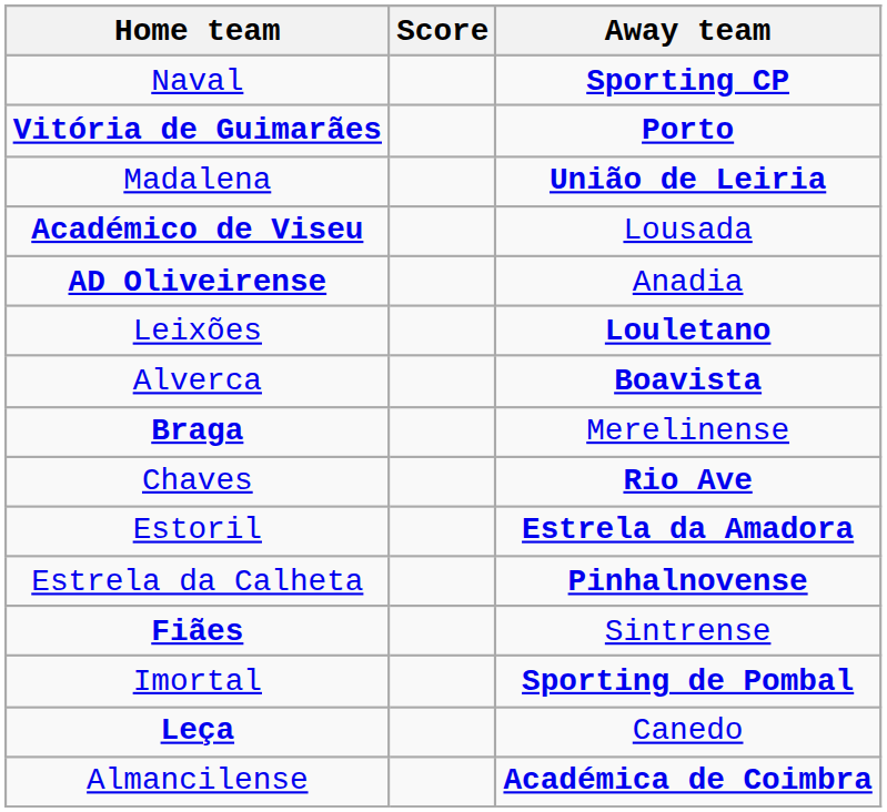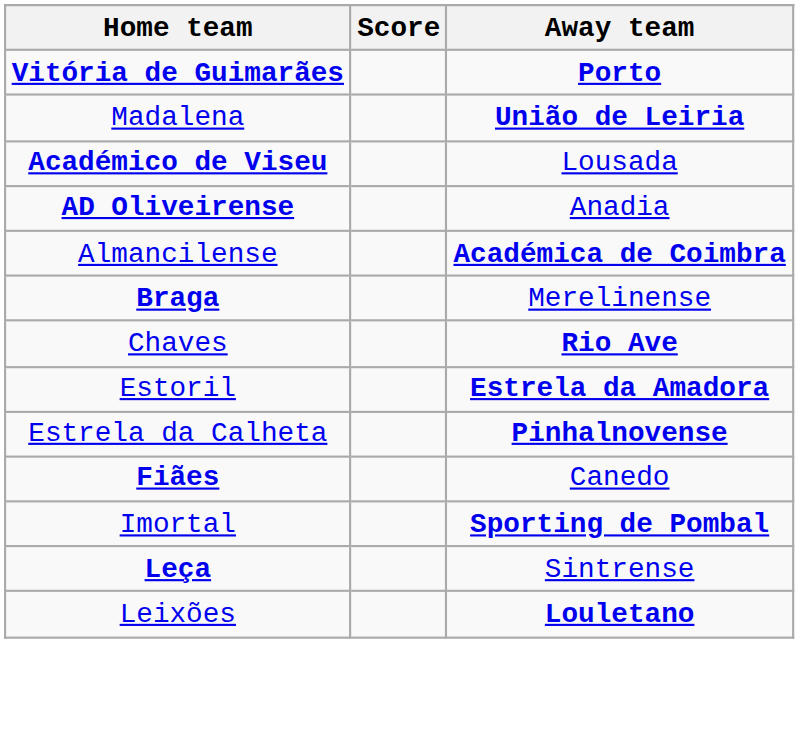 <table class="wikitable" style="text-align: center">
 <tr>
 </tr>
 <tr>
 <th>Home team</th>
 <th>Score</th>
 <th>Away team</th>
-</tr>
-<tr>
-<td><a href='#'>Naval</a> </td>
-<td></td>
-<td><strong><a href='#'>Sporting CP</a></strong> </td>
 </tr>
 <tr>
 <td><strong><a href='#'>Vitória de Guimarães</a></strong> </td>
 <td></td>
 <td><strong><a href='#'>Porto</a> </strong></td>
 </tr>
 <tr>
 <td><a href='#'>Madalena</a> </td>
 <td></td>
 <td><strong><a href='#'>União de Leiria</a></strong> </td>
 </tr>
 <tr>
 <td><strong><a href='#'>Académico de Viseu</a></strong> </td>
 <td></td>
 <td><a href='#'>Lousada</a> </td>
 </tr>
 <tr>
 <td><strong><a href='#'>AD Oliveirense</a></strong> </td>
 <td></td>
 <td><a href='#'>Anadia</a> </td>
 </tr>
 <tr>
-<td><a href='#'>Leixões</a> </td>
+<td><a href='#'>Almancilense</a> </td>
 <td></td>
-<td><strong><a href='#'>Louletano</a></strong> </td>
-</tr>
-<tr>
-<td><a href='#'>Alverca</a> </td>
-<td></td>
-<td><strong><a href='#'>Boavista</a></strong> </td>
+<td><strong><a href='#'>Académica de Coimbra</a></strong> </td>
 </tr>
 <tr>
 <td><strong><a href='#'>Braga</a></strong> </td>
 <td></td>
 <td><a href='#'>Merelinense</a> </td>
 </tr>
 <tr>
 <td><a href='#'>Chaves</a> </td>
 <td></td>
 <td><strong><a href='#'>Rio Ave</a></strong> </td>
 </tr>
 <tr>
 <td><a href='#'>Estoril</a> </td>
 <td></td>
 <td><strong><a href='#'>Estrela da Amadora</a></strong> </td>
 </tr>
 <tr>
 <td><a href='#'>Estrela da Calheta</a> </td>
 <td></td>
 <td><strong><a href='#'>Pinhalnovense</a></strong> </td>
 </tr>
 <tr>
 <td><strong><a href='#'>Fiães</a></strong> </td>
 <td></td>
-<td><a href='#'>Sintrense</a> </td>
+<td><a href='#'>Canedo</a> </td>
 </tr>
 <tr>
 <td><a href='#'>Imortal</a> </td>
 <td></td>
 <td><strong><a href='#'>Sporting de Pombal</a></strong> </td>
 </tr>
 <tr>
 <td><strong><a href='#'>Leça</a></strong> </td>
 <td></td>
-<td><a href='#'>Canedo</a> </td>
+<td><a href='#'>Sintrense</a> </td>
 </tr>
 <tr>
-<td><a href='#'>Almancilense</a> </td>
+<td><a href='#'>Leixões</a> </td>
 <td></td>
-<td><strong><a href='#'>Académica de Coimbra</a></strong> </td>
+<td><strong><a href='#'>Louletano</a></strong> </td>
 </tr>
 </table>
